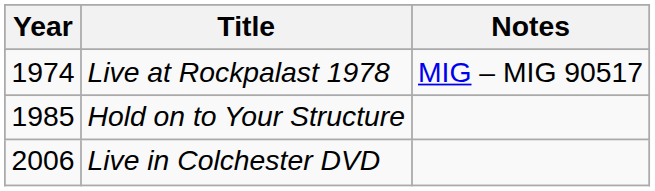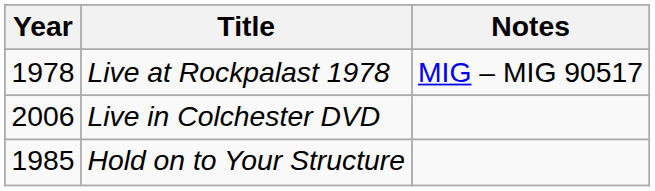 <table class="wikitable">
 <tr>
 <th>Year</th>
 <th>Title</th>
 <th>Notes</th>
 </tr>
 <tr>
-<td>1974</td>
+<td>1978</td>
 <td><em>Live at Rockpalast 1978</em></td>
 <td><a href='#'>MIG</a> – MIG 90517</td>
+</tr>
+<tr>
+<td>2006</td>
+<td><em>Live in Colchester DVD</em></td>
+<td></td>
 </tr>
 <tr>
 <td>1985</td>
 <td><em>Hold on to Your Structure</em></td>
 <td></td>
 </tr>
-<tr>
-<td>2006</td>
-<td><em>Live in Colchester DVD</em></td>
-<td></td>
-</tr>
 </table>
